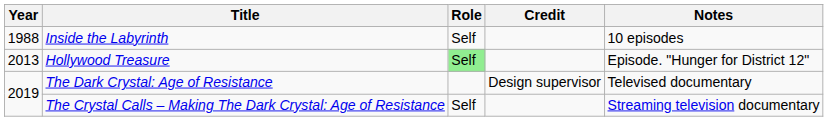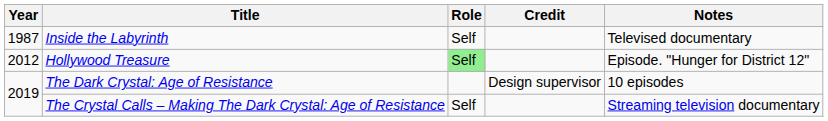 <table class="wikitable">
 <tr>
 <th>Year</th>
 <th>Title</th>
 <th>Role</th>
 <th>Credit</th>
 <th>Notes</th>
 </tr>
 <tr>
-<td>1988</td>
+<td>1987</td>
 <td><em><a href='#'>Inside the Labyrinth</a></em></td>
 <td>Self</td>
 <td></td>
-<td>10 episodes</td>
+<td>Televised documentary</td>
 </tr>
 <tr>
-<td>2013</td>
+<td>2012</td>
 <td><em><a href='#'>Hollywood Treasure</a></em></td>
 <td style="background: lightgreen;">Self</td>
 <td></td>
 <td>Episode. "Hunger for District 12"</td>
 </tr>
 <tr>
 <td rowspan="2">2019</td>
 <td><em><a href='#'>The Dark Crystal: Age of Resistance </a></em></td>
 <td></td>
 <td>Design supervisor</td>
-<td>Televised documentary</td>
+<td>10 episodes</td>
 </tr>
 <tr>
 <td><em><a href='#'>The Crystal Calls – Making The Dark Crystal: Age of Resistance</a></em></td>
 <td>Self</td>
 <td></td>
 <td><a href='#'>Streaming television</a> documentary</td>
 </tr>
 </table>
